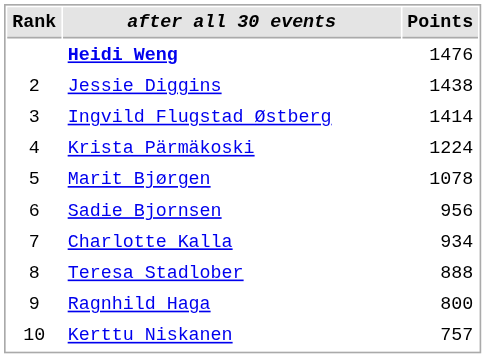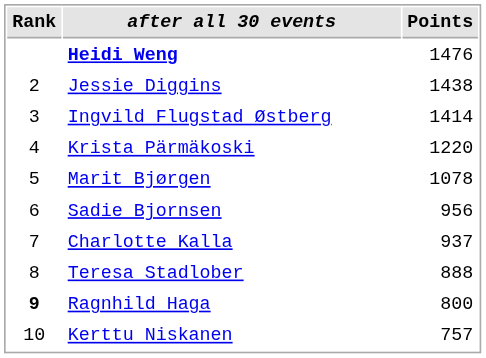 <table cellspacing="1" cellpadding="3" style="border:1px solid #AAAAAA;font-size:86%">
 <tr style="background-color: #E4E4E4;">
 <th style="border-bottom:1px solid #AAAAAA" width=10>Rank</th>
 <th style="border-bottom:1px solid #AAAAAA" width=200><em>after all 30 events</em></th>
 <th style="border-bottom:1px solid #AAAAAA" width=20 align=right>Points</th>
 </tr>
 <tr>
 <td align=center><strong><span>  </span></strong></td>
 <td><strong> <a href='#'>Heidi Weng</a></strong></td>
 <td align=right>1476</td>
 </tr>
 <tr>
 <td align=center>2</td>
 <td> <a href='#'>Jessie Diggins</a></td>
 <td align=right>1438</td>
 </tr>
 <tr>
 <td align=center>3</td>
 <td> <a href='#'>Ingvild Flugstad Østberg</a></td>
 <td align=right>1414</td>
 </tr>
 <tr>
 <td align=center>4</td>
 <td> <a href='#'>Krista Pärmäkoski</a></td>
-<td align=right>1224</td>
+<td align=right>1220</td>
 </tr>
 <tr>
 <td align=center>5</td>
 <td> <a href='#'>Marit Bjørgen</a></td>
 <td align=right>1078</td>
 </tr>
 <tr>
 <td align=center>6</td>
 <td> <a href='#'>Sadie Bjornsen</a></td>
 <td align=right>956</td>
 </tr>
 <tr>
 <td align=center>7</td>
 <td> <a href='#'>Charlotte Kalla</a></td>
-<td align=right>934</td>
+<td align=right>937</td>
 </tr>
 <tr>
 <td align=center>8</td>
 <td> <a href='#'>Teresa Stadlober</a></td>
 <td align=right>888</td>
 </tr>
 <tr>
-<td align=center>9</td>
+<td align=center><strong>9</strong></td>
 <td> <a href='#'>Ragnhild Haga</a></td>
 <td align=right>800</td>
 </tr>
 <tr>
 <td align=center>10</td>
 <td> <a href='#'>Kerttu Niskanen</a></td>
 <td align=right>757</td>
 </tr>
 </table>
